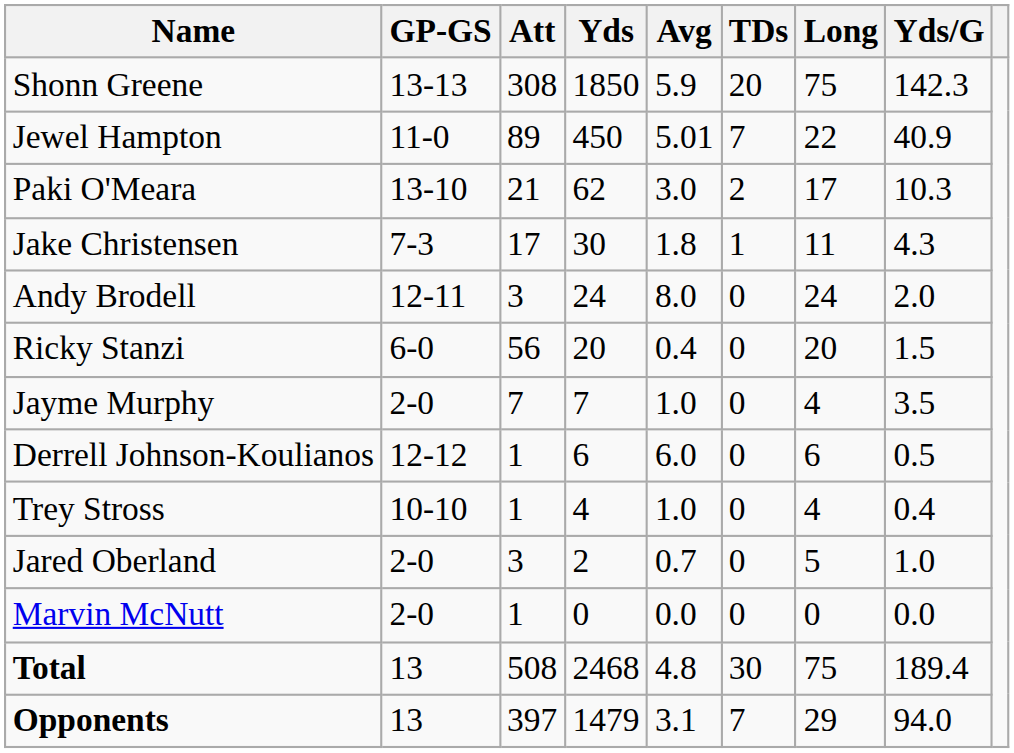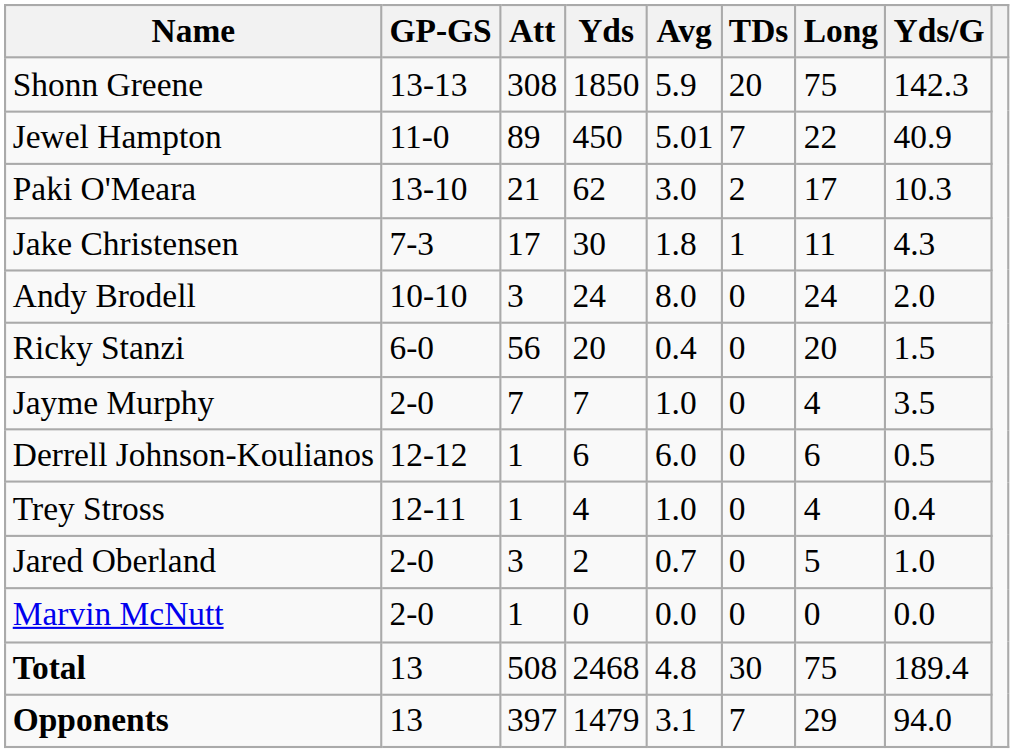 <table class="wikitable" style="white-space:nowrap;">
 <tr>
 <th>Name</th>
 <th>GP-GS</th>
 <th>Att</th>
 <th>Yds</th>
 <th>Avg</th>
 <th>TDs</th>
 <th>Long</th>
 <th>Yds/G</th>
 <th></th>
 </tr>
 <tr>
 <td>Shonn Greene</td>
 <td>13-13</td>
 <td>308</td>
 <td>1850</td>
 <td>5.9</td>
 <td>20</td>
 <td>75</td>
 <td>142.3</td>
 </tr>
 <tr>
 <td>Jewel Hampton</td>
 <td>11-0</td>
 <td>89</td>
 <td>450</td>
 <td>5.01</td>
 <td>7</td>
 <td>22</td>
 <td>40.9</td>
 </tr>
 <tr>
 <td>Paki O'Meara</td>
 <td>13-10</td>
 <td>21</td>
 <td>62</td>
 <td>3.0</td>
 <td>2</td>
 <td>17</td>
 <td>10.3</td>
 </tr>
 <tr>
 <td>Jake Christensen</td>
 <td>7-3</td>
 <td>17</td>
 <td>30</td>
 <td>1.8</td>
 <td>1</td>
 <td>11</td>
 <td>4.3</td>
 </tr>
 <tr>
 <td>Andy Brodell</td>
-<td>12-11</td>
+<td>10-10</td>
 <td>3</td>
 <td>24</td>
 <td>8.0</td>
 <td>0</td>
 <td>24</td>
 <td>2.0</td>
 </tr>
 <tr>
 <td>Ricky Stanzi</td>
 <td>6-0</td>
 <td>56</td>
 <td>20</td>
 <td>0.4</td>
 <td>0</td>
 <td>20</td>
 <td>1.5</td>
 </tr>
 <tr>
 <td>Jayme Murphy</td>
 <td>2-0</td>
 <td>7</td>
 <td>7</td>
 <td>1.0</td>
 <td>0</td>
 <td>4</td>
 <td>3.5</td>
 </tr>
 <tr>
 <td>Derrell Johnson-Koulianos</td>
 <td>12-12</td>
 <td>1</td>
 <td>6</td>
 <td>6.0</td>
 <td>0</td>
 <td>6</td>
 <td>0.5</td>
 </tr>
 <tr>
 <td>Trey Stross</td>
-<td>10-10</td>
+<td>12-11</td>
 <td>1</td>
 <td>4</td>
 <td>1.0</td>
 <td>0</td>
 <td>4</td>
 <td>0.4</td>
 </tr>
 <tr>
 <td>Jared Oberland</td>
 <td>2-0</td>
 <td>3</td>
 <td>2</td>
 <td>0.7</td>
 <td>0</td>
 <td>5</td>
 <td>1.0</td>
 </tr>
 <tr>
 <td><a href='#'>Marvin McNutt</a></td>
 <td>2-0</td>
 <td>1</td>
 <td>0</td>
 <td>0.0</td>
 <td>0</td>
 <td>0</td>
 <td>0.0</td>
 </tr>
 <tr>
 <td><strong>Total</strong></td>
 <td>13</td>
 <td>508</td>
 <td>2468</td>
 <td>4.8</td>
 <td>30</td>
 <td>75</td>
 <td>189.4</td>
 </tr>
 <tr>
 <td><strong>Opponents</strong></td>
 <td>13</td>
 <td>397</td>
 <td>1479</td>
 <td>3.1</td>
 <td>7</td>
 <td>29</td>
 <td>94.0</td>
 </tr>
 </table>
